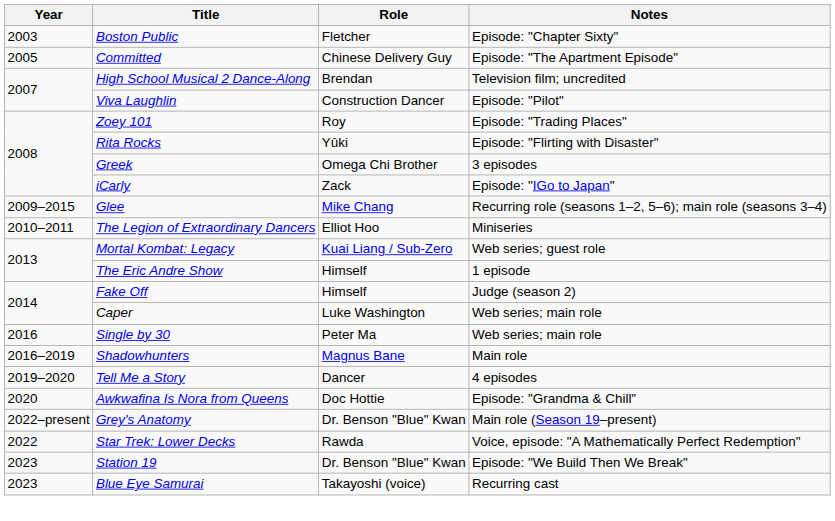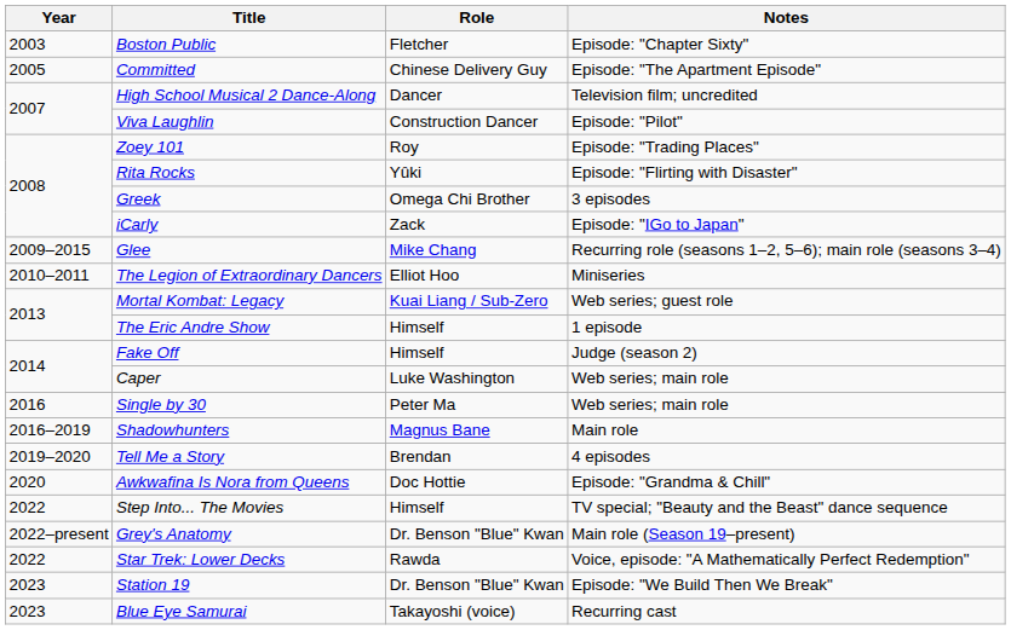 <table class="wikitable sortable">
 <tr>
 <th>Year</th>
 <th>Title</th>
 <th>Role</th>
 <th class="unsortable">Notes</th>
 </tr>
 <tr>
 <td>2003</td>
 <td><em><a href='#'>Boston Public</a></em></td>
 <td>Fletcher</td>
 <td>Episode: "Chapter Sixty"</td>
 </tr>
 <tr>
 <td>2005</td>
 <td><em><a href='#'>Committed</a></em></td>
 <td>Chinese Delivery Guy</td>
 <td>Episode: "The Apartment Episode"</td>
 </tr>
 <tr>
 <td rowspan="2">2007</td>
 <td><em><a href='#'>High School Musical 2 Dance-Along</a></em></td>
-<td>Brendan</td>
+<td>Dancer</td>
 <td>Television film; uncredited</td>
 </tr>
 <tr>
 <td><em><a href='#'>Viva Laughlin</a></em></td>
 <td>Construction Dancer</td>
 <td>Episode: "Pilot"</td>
 </tr>
 <tr>
 <td rowspan="4">2008</td>
 <td><em><a href='#'>Zoey 101</a></em></td>
 <td>Roy</td>
 <td>Episode: "Trading Places"</td>
 </tr>
 <tr>
 <td><em><a href='#'>Rita Rocks</a></em></td>
 <td>Yûki</td>
 <td>Episode: "Flirting with Disaster"</td>
 </tr>
 <tr>
 <td><em><a href='#'>Greek</a></em></td>
 <td>Omega Chi Brother</td>
 <td>3 episodes</td>
 </tr>
 <tr>
 <td><em><a href='#'>iCarly</a></em></td>
 <td>Zack</td>
 <td>Episode: "<a href='#'>IGo to Japan</a>"</td>
 </tr>
 <tr>
 <td>2009–2015</td>
 <td><em><a href='#'>Glee</a></em></td>
 <td><a href='#'>Mike Chang</a></td>
 <td>Recurring role (seasons 1–2, 5–6); main role (seasons 3–4)</td>
 </tr>
 <tr>
 <td>2010–2011</td>
 <td><em><a href='#'>The Legion of Extraordinary Dancers</a></em></td>
 <td>Elliot Hoo</td>
 <td>Miniseries</td>
 </tr>
 <tr>
 <td rowspan="2">2013</td>
 <td><em><a href='#'>Mortal Kombat: Legacy</a></em></td>
 <td><a href='#'>Kuai Liang / Sub-Zero</a></td>
 <td>Web series; guest role</td>
 </tr>
 <tr>
 <td><em><a href='#'>The Eric Andre Show</a></em></td>
 <td>Himself</td>
 <td>1 episode</td>
 </tr>
 <tr>
 <td rowspan="2">2014</td>
 <td><em><a href='#'>Fake Off</a></em></td>
 <td>Himself</td>
 <td>Judge (season 2)</td>
 </tr>
 <tr>
 <td><em>Caper</em></td>
 <td>Luke Washington</td>
 <td>Web series; main role</td>
 </tr>
 <tr>
 <td>2016</td>
 <td><em><a href='#'>Single by 30</a></em></td>
 <td>Peter Ma</td>
 <td>Web series; main role</td>
 </tr>
 <tr>
 <td>2016–2019</td>
 <td><em><a href='#'>Shadowhunters</a></em></td>
 <td><a href='#'>Magnus Bane</a></td>
 <td>Main role</td>
 </tr>
 <tr>
 <td>2019–2020</td>
 <td><em><a href='#'>Tell Me a Story</a></em></td>
-<td>Dancer</td>
+<td>Brendan</td>
 <td>4 episodes</td>
 </tr>
 <tr>
 <td>2020</td>
 <td><em><a href='#'>Awkwafina Is Nora from Queens</a></em></td>
 <td>Doc Hottie</td>
 <td>Episode: "Grandma & Chill"</td>
+</tr>
+<tr>
+<td>2022</td>
+<td><em>Step Into... The Movies</em></td>
+<td>Himself</td>
+<td>TV special; "Beauty and the Beast" dance sequence</td>
 </tr>
 <tr>
 <td>2022–present</td>
 <td><em><a href='#'>Grey's Anatomy</a></em></td>
 <td>Dr. Benson "Blue" Kwan</td>
 <td>Main role (<a href='#'>Season 19</a>–present)</td>
 </tr>
 <tr>
 <td>2022</td>
 <td><em><a href='#'>Star Trek: Lower Decks</a></em></td>
 <td>Rawda</td>
 <td>Voice, episode: "A Mathematically Perfect Redemption"</td>
 </tr>
 <tr>
 <td>2023</td>
 <td><em><a href='#'>Station 19</a></em></td>
 <td>Dr. Benson "Blue" Kwan</td>
 <td>Episode: "We Build Then We Break"</td>
 </tr>
 <tr>
 <td>2023</td>
 <td><em><a href='#'>Blue Eye Samurai</a></em></td>
 <td>Takayoshi (voice)</td>
 <td>Recurring cast</td>
 </tr>
 </table>
